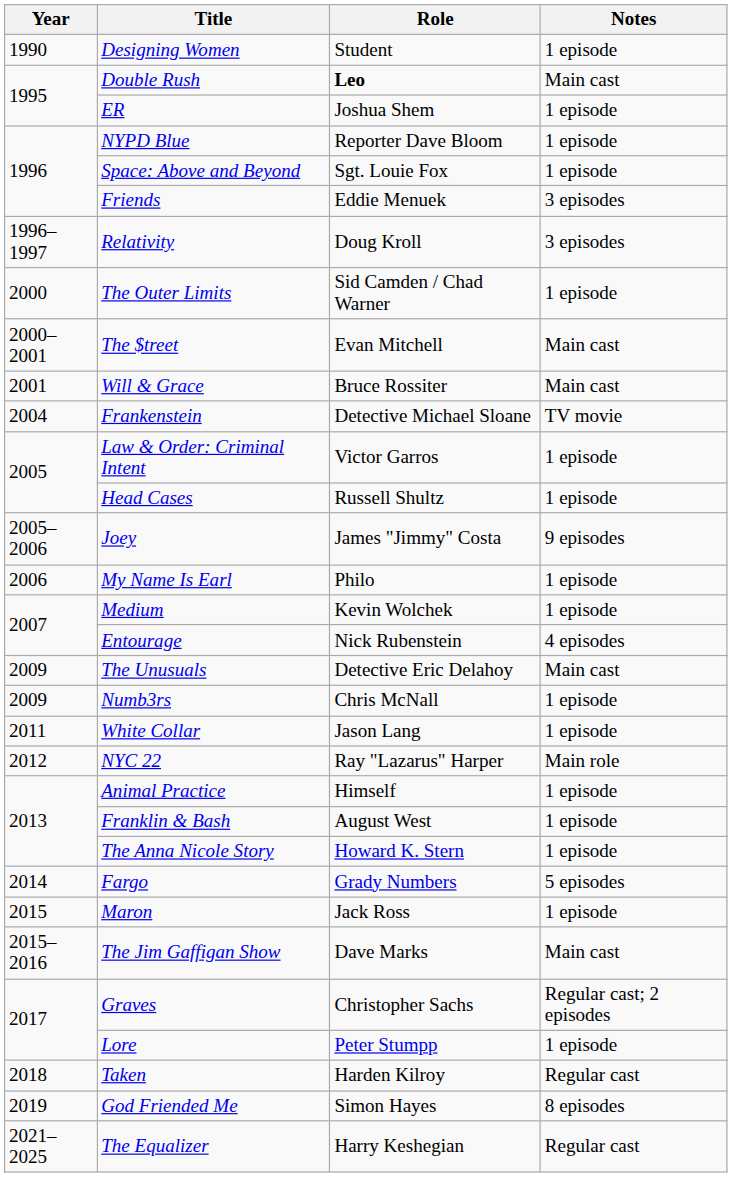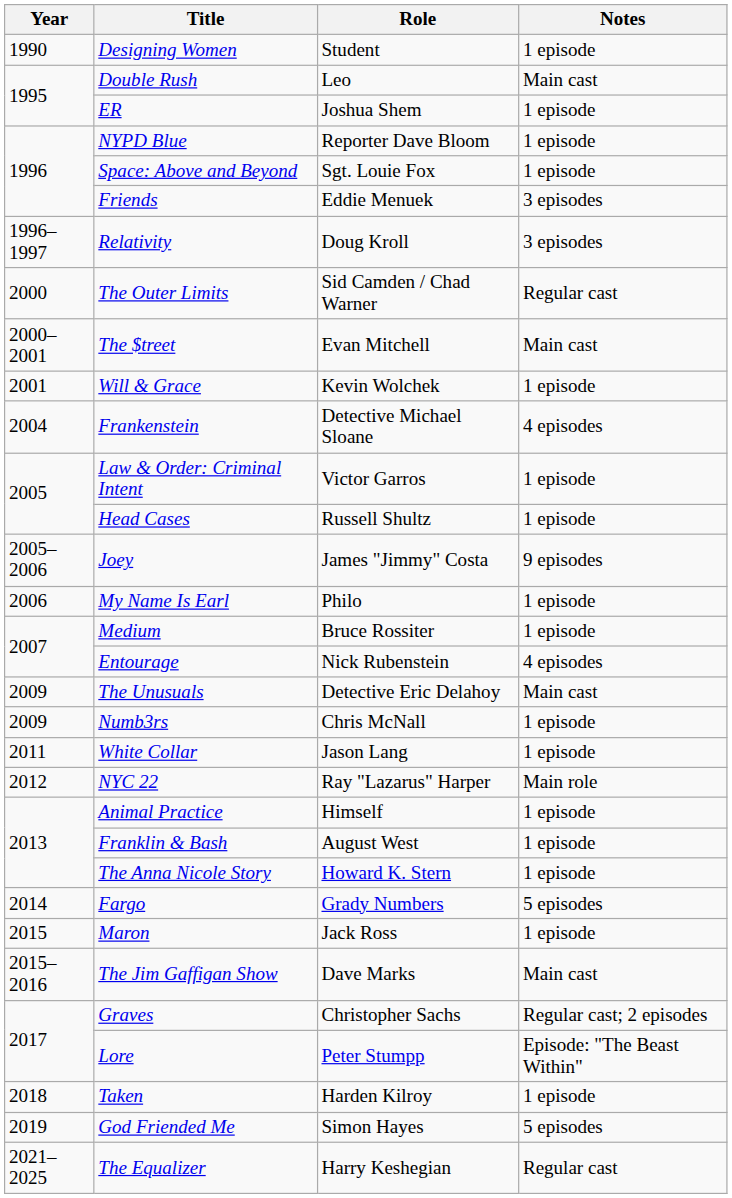 <table class="wikitable sortable">
 <tr>
 <th>Year</th>
 <th>Title</th>
 <th>Role</th>
 <th class="unsortable">Notes</th>
 </tr>
 <tr>
 <td>1990</td>
 <td><em><a href='#'>Designing Women</a></em></td>
 <td>Student</td>
 <td>1 episode</td>
 </tr>
 <tr>
 <td rowspan="2">1995</td>
 <td><em><a href='#'>Double Rush</a></em></td>
-<td><strong>Leo</strong></td>
+<td>Leo</td>
 <td>Main cast</td>
 </tr>
 <tr>
 <td><em><a href='#'>ER</a></em></td>
 <td>Joshua Shem</td>
 <td>1 episode</td>
 </tr>
 <tr>
 <td rowspan="3">1996</td>
 <td><em><a href='#'>NYPD Blue</a></em></td>
 <td>Reporter Dave Bloom</td>
 <td>1 episode</td>
 </tr>
 <tr>
 <td><em><a href='#'>Space: Above and Beyond</a></em></td>
 <td>Sgt. Louie Fox</td>
 <td>1 episode</td>
 </tr>
 <tr>
 <td><em><a href='#'>Friends</a></em></td>
 <td>Eddie Menuek</td>
 <td>3 episodes</td>
 </tr>
 <tr>
 <td>1996–1997</td>
 <td><em><a href='#'>Relativity</a></em></td>
 <td>Doug Kroll</td>
 <td>3 episodes</td>
 </tr>
 <tr>
 <td>2000</td>
 <td><em><a href='#'>The Outer Limits</a></em></td>
 <td>Sid Camden / Chad Warner</td>
-<td>1 episode</td>
+<td>Regular cast</td>
 </tr>
 <tr>
 <td>2000–2001</td>
 <td><em><a href='#'>The $treet</a></em></td>
 <td>Evan Mitchell</td>
 <td>Main cast</td>
 </tr>
 <tr>
 <td>2001</td>
 <td><em><a href='#'>Will & Grace</a></em></td>
-<td>Bruce Rossiter</td>
-<td>Main cast</td>
+<td>Kevin Wolchek</td>
+<td>1 episode</td>
 </tr>
 <tr>
 <td>2004</td>
 <td><em><a href='#'>Frankenstein</a></em></td>
 <td>Detective Michael Sloane</td>
-<td>TV movie</td>
+<td>4 episodes</td>
 </tr>
 <tr>
 <td rowspan="2">2005</td>
 <td><em><a href='#'>Law & Order: Criminal Intent</a></em></td>
 <td>Victor Garros</td>
 <td>1 episode</td>
 </tr>
 <tr>
 <td><em><a href='#'>Head Cases</a></em></td>
 <td>Russell Shultz</td>
 <td>1 episode</td>
 </tr>
 <tr>
 <td>2005–2006</td>
 <td><em><a href='#'>Joey</a></em></td>
 <td>James "Jimmy" Costa</td>
 <td>9 episodes</td>
 </tr>
 <tr>
 <td>2006</td>
 <td><em><a href='#'>My Name Is Earl</a></em></td>
 <td>Philo</td>
 <td>1 episode</td>
 </tr>
 <tr>
 <td rowspan="2">2007</td>
 <td><em><a href='#'>Medium</a></em></td>
-<td>Kevin Wolchek</td>
+<td>Bruce Rossiter</td>
 <td>1 episode</td>
 </tr>
 <tr>
 <td><em><a href='#'>Entourage</a></em></td>
 <td>Nick Rubenstein</td>
 <td>4 episodes</td>
 </tr>
 <tr>
 <td>2009</td>
 <td><em><a href='#'>The Unusuals</a></em></td>
 <td>Detective Eric Delahoy</td>
 <td>Main cast</td>
 </tr>
 <tr>
 <td>2009</td>
 <td><em><a href='#'>Numb3rs</a></em></td>
 <td>Chris McNall</td>
 <td>1 episode</td>
 </tr>
 <tr>
 <td>2011</td>
 <td><em><a href='#'>White Collar</a></em></td>
 <td>Jason Lang</td>
 <td>1 episode</td>
 </tr>
 <tr>
 <td>2012</td>
 <td><em><a href='#'>NYC 22</a></em></td>
 <td>Ray "Lazarus" Harper</td>
 <td>Main role</td>
 </tr>
 <tr>
 <td rowspan="3">2013</td>
 <td><em><a href='#'>Animal Practice</a></em></td>
 <td>Himself</td>
 <td>1 episode</td>
 </tr>
 <tr>
 <td><em><a href='#'>Franklin & Bash</a></em></td>
 <td>August West</td>
 <td>1 episode</td>
 </tr>
 <tr>
 <td><em><a href='#'>The Anna Nicole Story</a></em></td>
 <td><a href='#'>Howard K. Stern</a></td>
 <td>1 episode</td>
 </tr>
 <tr>
 <td>2014</td>
 <td><em><a href='#'>Fargo</a></em></td>
 <td><a href='#'>Grady Numbers</a></td>
 <td>5 episodes</td>
 </tr>
 <tr>
 <td>2015</td>
 <td><em><a href='#'>Maron</a></em></td>
 <td>Jack Ross</td>
 <td>1 episode</td>
 </tr>
 <tr>
 <td>2015–2016</td>
 <td><em><a href='#'>The Jim Gaffigan Show</a></em></td>
 <td>Dave Marks</td>
 <td>Main cast</td>
 </tr>
 <tr>
 <td rowspan="2">2017</td>
 <td><em><a href='#'>Graves</a></em></td>
 <td>Christopher Sachs</td>
 <td>Regular cast; 2 episodes</td>
 </tr>
 <tr>
 <td><em><a href='#'>Lore</a></em></td>
 <td><a href='#'>Peter Stumpp</a></td>
-<td>1 episode</td>
+<td>Episode: "The Beast Within"</td>
 </tr>
 <tr>
 <td>2018</td>
 <td><em><a href='#'>Taken</a></em></td>
 <td>Harden Kilroy</td>
-<td>Regular cast</td>
+<td>1 episode</td>
 </tr>
 <tr>
 <td>2019</td>
 <td><em><a href='#'>God Friended Me</a></em></td>
 <td>Simon Hayes</td>
-<td>8 episodes</td>
+<td>5 episodes</td>
 </tr>
 <tr>
 <td>2021–2025</td>
 <td><em><a href='#'>The Equalizer</a></em></td>
 <td>Harry Keshegian</td>
 <td>Regular cast</td>
 </tr>
 </table>
